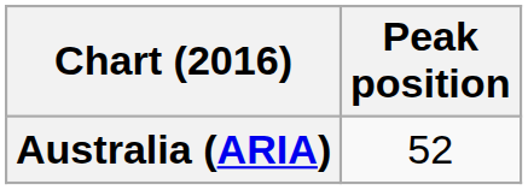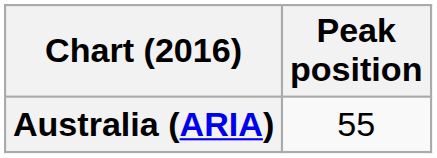 <table class="wikitable sortable plainrowheaders" style="text-align:center">
 <tr>
 <th>Chart (2016)</th>
 <th>Peak<br>position</th>
 </tr>
 <tr>
 <th scope="row">Australia (<a href='#'>ARIA</a>)</th>
-<td>52</td>
+<td>55</td>
 </tr>
 </table>
